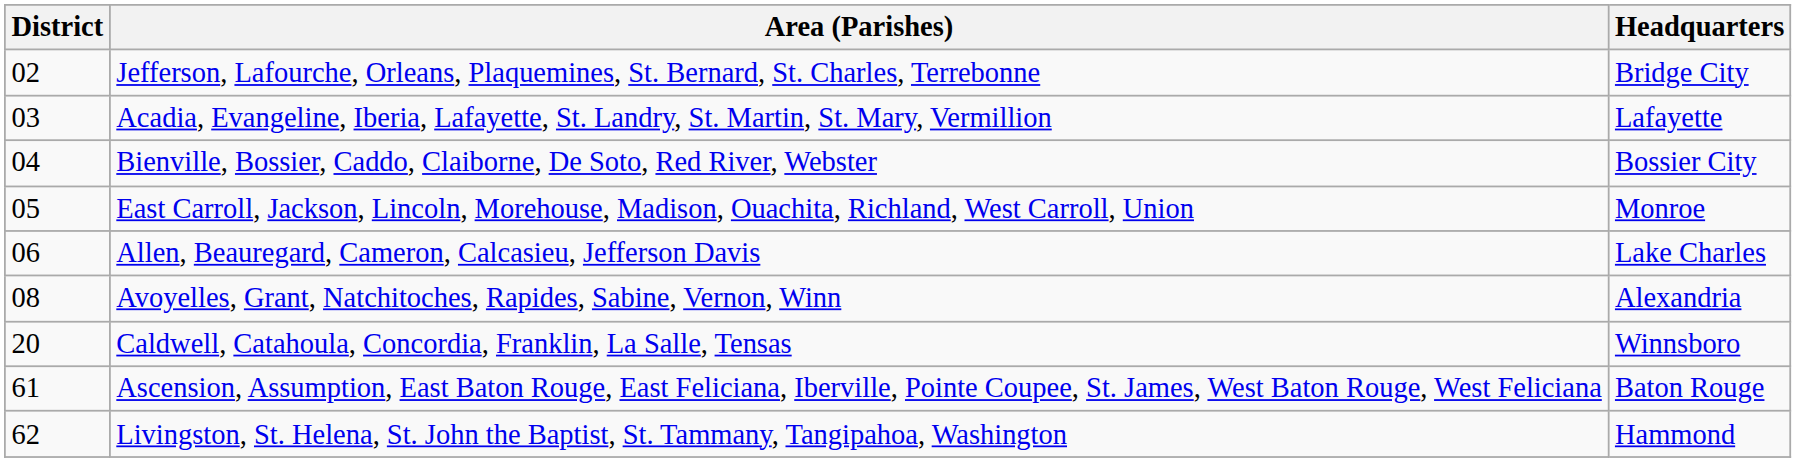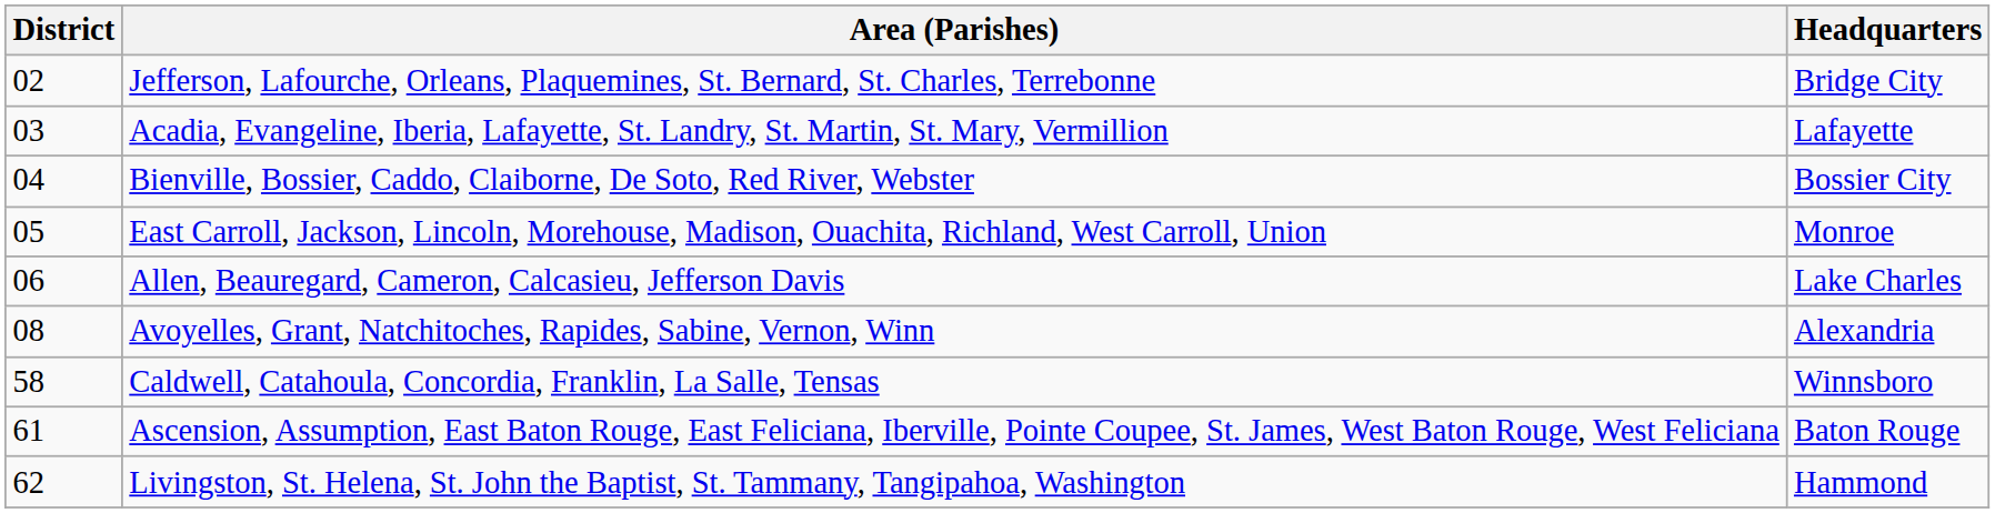 <table class="wikitable sortable">
 <tr>
 <th>District</th>
 <th>Area (Parishes)</th>
 <th>Headquarters</th>
 </tr>
 <tr>
 <td>02</td>
 <td><a href='#'>Jefferson</a>, <a href='#'>Lafourche</a>, <a href='#'>Orleans</a>, <a href='#'>Plaquemines</a>, <a href='#'>St. Bernard</a>, <a href='#'>St. Charles</a>, <a href='#'>Terrebonne</a></td>
 <td><a href='#'>Bridge City</a></td>
 </tr>
 <tr>
 <td>03</td>
 <td><a href='#'>Acadia</a>, <a href='#'>Evangeline</a>, <a href='#'>Iberia</a>, <a href='#'>Lafayette</a>, <a href='#'>St. Landry</a>, <a href='#'>St. Martin</a>, <a href='#'>St. Mary</a>, <a href='#'>Vermillion</a></td>
 <td><a href='#'>Lafayette</a></td>
 </tr>
 <tr>
 <td>04</td>
 <td><a href='#'>Bienville</a>, <a href='#'>Bossier</a>, <a href='#'>Caddo</a>, <a href='#'>Claiborne</a>, <a href='#'>De Soto</a>, <a href='#'>Red River</a>, <a href='#'>Webster</a></td>
 <td><a href='#'>Bossier City</a></td>
 </tr>
 <tr>
 <td>05</td>
 <td><a href='#'>East Carroll</a>, <a href='#'>Jackson</a>, <a href='#'>Lincoln</a>, <a href='#'>Morehouse</a>, <a href='#'>Madison</a>, <a href='#'>Ouachita</a>, <a href='#'>Richland</a>, <a href='#'>West Carroll</a>, <a href='#'>Union</a></td>
 <td><a href='#'>Monroe</a></td>
 </tr>
 <tr>
 <td>06</td>
 <td><a href='#'>Allen</a>, <a href='#'>Beauregard</a>, <a href='#'>Cameron</a>, <a href='#'>Calcasieu</a>, <a href='#'>Jefferson Davis</a></td>
 <td><a href='#'>Lake Charles</a></td>
 </tr>
 <tr>
 <td>08</td>
 <td><a href='#'>Avoyelles</a>, <a href='#'>Grant</a>, <a href='#'>Natchitoches</a>, <a href='#'>Rapides</a>, <a href='#'>Sabine</a>, <a href='#'>Vernon</a>, <a href='#'>Winn</a></td>
 <td><a href='#'>Alexandria</a></td>
 </tr>
 <tr>
-<td>20</td>
+<td>58</td>
 <td><a href='#'>Caldwell</a>, <a href='#'>Catahoula</a>, <a href='#'>Concordia</a>, <a href='#'>Franklin</a>, <a href='#'>La Salle</a>, <a href='#'>Tensas</a></td>
 <td><a href='#'>Winnsboro</a></td>
 </tr>
 <tr>
 <td>61</td>
 <td><a href='#'>Ascension</a>, <a href='#'>Assumption</a>, <a href='#'>East Baton Rouge</a>, <a href='#'>East Feliciana</a>, <a href='#'>Iberville</a>, <a href='#'>Pointe Coupee</a>, <a href='#'>St. James</a>, <a href='#'>West Baton Rouge</a>, <a href='#'>West Feliciana</a></td>
 <td><a href='#'>Baton Rouge</a></td>
 </tr>
 <tr>
 <td>62</td>
 <td><a href='#'>Livingston</a>, <a href='#'>St. Helena</a>, <a href='#'>St. John the Baptist</a>, <a href='#'>St. Tammany</a>, <a href='#'>Tangipahoa</a>, <a href='#'>Washington</a></td>
 <td><a href='#'>Hammond</a></td>
 </tr>
 </table>
